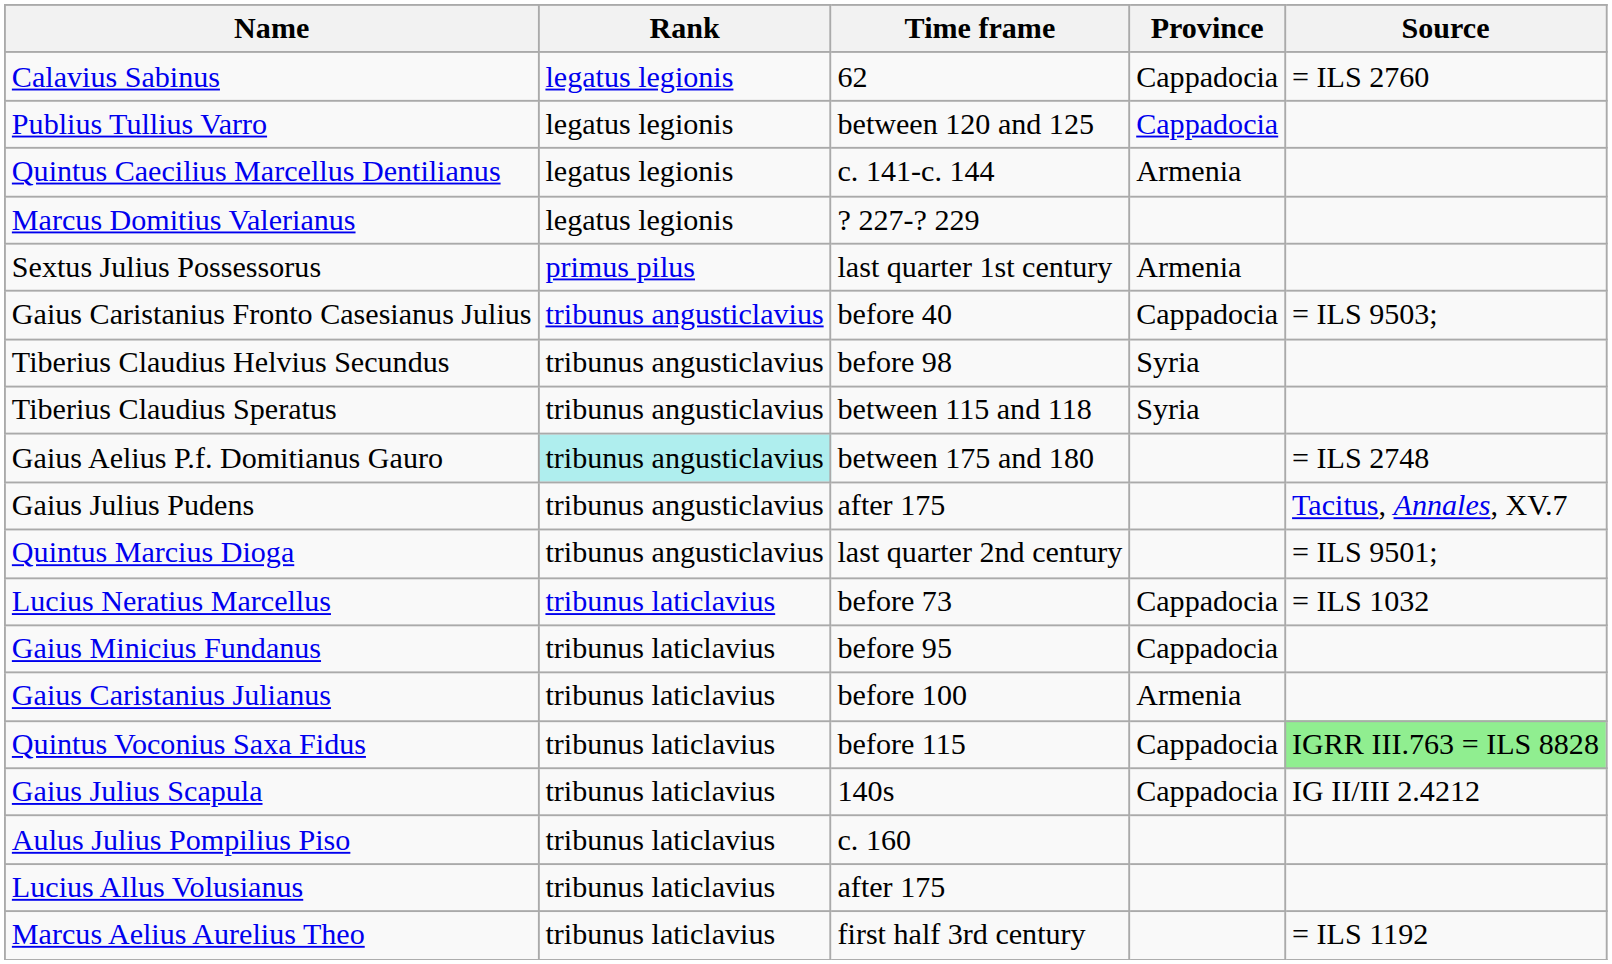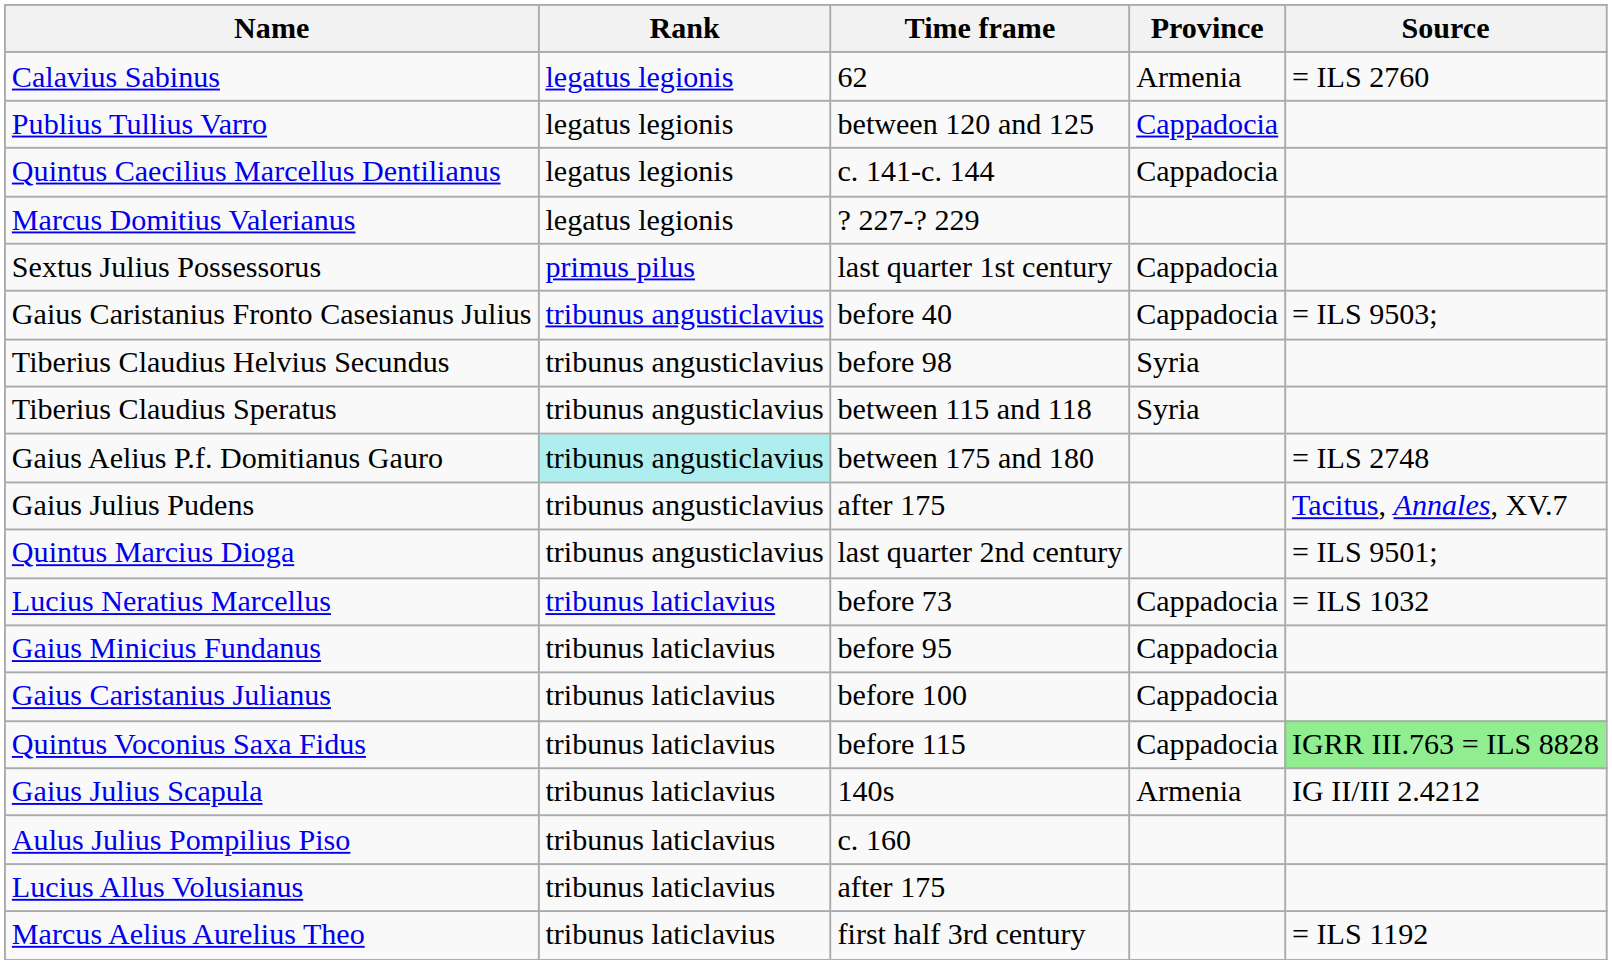 <table class="wikitable sortable">
 <tr style="vertical-align: top;">
 <th>Name</th>
 <th>Rank</th>
 <th>Time frame</th>
 <th>Province</th>
 <th>Source</th>
 </tr>
 <tr>
 <td><a href='#'>Calavius Sabinus</a></td>
 <td><a href='#'>legatus legionis</a></td>
 <td>62</td>
-<td>Cappadocia</td>
+<td>Armenia</td>
 <td> = ILS 2760</td>
 </tr>
 <tr>
 <td><a href='#'>Publius Tullius Varro</a></td>
 <td>legatus legionis</td>
 <td>between 120 and 125</td>
 <td><a href='#'>Cappadocia</a></td>
 <td></td>
 </tr>
 <tr>
 <td><a href='#'>Quintus Caecilius Marcellus Dentilianus</a></td>
 <td>legatus legionis</td>
 <td>c. 141-c. 144</td>
-<td>Armenia</td>
+<td>Cappadocia</td>
 <td></td>
 </tr>
 <tr>
 <td><a href='#'>Marcus Domitius Valerianus</a></td>
 <td>legatus legionis</td>
 <td>? 227-? 229</td>
 <td></td>
 <td></td>
 </tr>
 <tr>
 <td>Sextus Julius Possessorus</td>
 <td><a href='#'>primus pilus</a></td>
 <td>last quarter 1st century</td>
-<td>Armenia</td>
+<td>Cappadocia</td>
 <td></td>
 </tr>
 <tr>
 <td>Gaius Caristanius Fronto Casesianus Julius</td>
 <td><a href='#'>tribunus angusticlavius</a></td>
 <td>before 40</td>
 <td>Cappadocia</td>
 <td> = ILS 9503; </td>
 </tr>
 <tr>
 <td>Tiberius Claudius Helvius Secundus</td>
 <td>tribunus angusticlavius</td>
 <td>before 98</td>
 <td>Syria</td>
 <td></td>
 </tr>
 <tr>
 <td>Tiberius Claudius Speratus</td>
 <td>tribunus angusticlavius</td>
 <td>between 115 and 118</td>
 <td>Syria</td>
 <td></td>
 </tr>
 <tr>
 <td>Gaius Aelius P.f. Domitianus Gauro</td>
 <td style="background: paleturquoise;">tribunus angusticlavius</td>
 <td>between 175 and 180</td>
 <td></td>
 <td> = ILS 2748</td>
 </tr>
 <tr>
 <td>Gaius Julius Pudens</td>
 <td>tribunus angusticlavius</td>
 <td>after 175</td>
 <td></td>
 <td><a href='#'>Tacitus</a>, <em><a href='#'>Annales</a></em>, XV.7</td>
 </tr>
 <tr>
 <td><a href='#'>Quintus Marcius Dioga</a></td>
 <td>tribunus angusticlavius</td>
 <td>last quarter 2nd century</td>
 <td></td>
 <td> = ILS 9501; </td>
 </tr>
 <tr>
 <td><a href='#'>Lucius Neratius Marcellus</a></td>
 <td><a href='#'>tribunus laticlavius</a></td>
 <td>before 73</td>
 <td>Cappadocia</td>
 <td> = ILS 1032</td>
 </tr>
 <tr>
 <td><a href='#'>Gaius Minicius Fundanus</a></td>
 <td>tribunus laticlavius</td>
 <td>before 95</td>
 <td>Cappadocia</td>
 <td></td>
 </tr>
 <tr>
 <td><a href='#'>Gaius Caristanius Julianus</a></td>
 <td>tribunus laticlavius</td>
 <td>before 100</td>
-<td>Armenia</td>
+<td>Cappadocia</td>
 <td></td>
 </tr>
 <tr>
 <td><a href='#'>Quintus Voconius Saxa Fidus</a></td>
 <td>tribunus laticlavius</td>
 <td>before 115</td>
 <td>Cappadocia</td>
 <td style="background: lightgreen;">IGRR III.763 = ILS 8828</td>
 </tr>
 <tr>
 <td><a href='#'>Gaius Julius Scapula</a></td>
 <td>tribunus laticlavius</td>
 <td>140s</td>
-<td>Cappadocia</td>
+<td>Armenia</td>
 <td>IG II/III 2.4212</td>
 </tr>
 <tr>
 <td><a href='#'>Aulus Julius Pompilius Piso</a></td>
 <td>tribunus laticlavius</td>
 <td>c. 160</td>
 <td></td>
 <td></td>
 </tr>
 <tr>
 <td><a href='#'>Lucius Allus Volusianus</a></td>
 <td>tribunus laticlavius</td>
 <td>after 175</td>
 <td></td>
 <td></td>
 </tr>
 <tr>
 <td><a href='#'>Marcus Aelius Aurelius Theo</a></td>
 <td>tribunus laticlavius</td>
 <td>first half 3rd century</td>
 <td></td>
 <td> = ILS 1192</td>
 </tr>
 </table>
